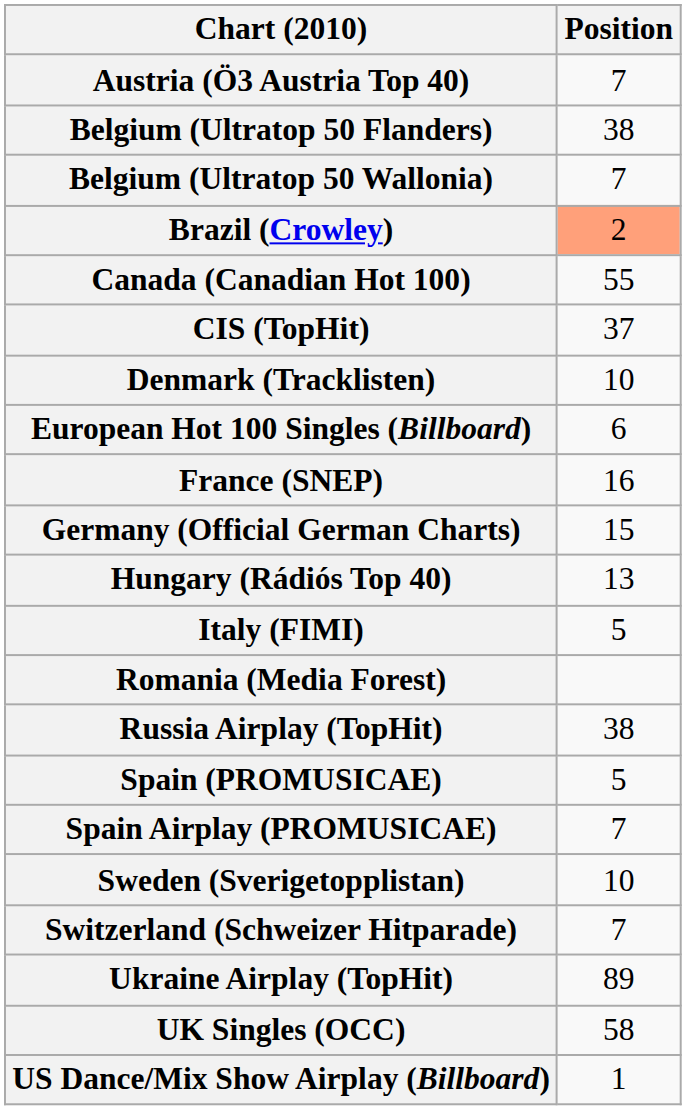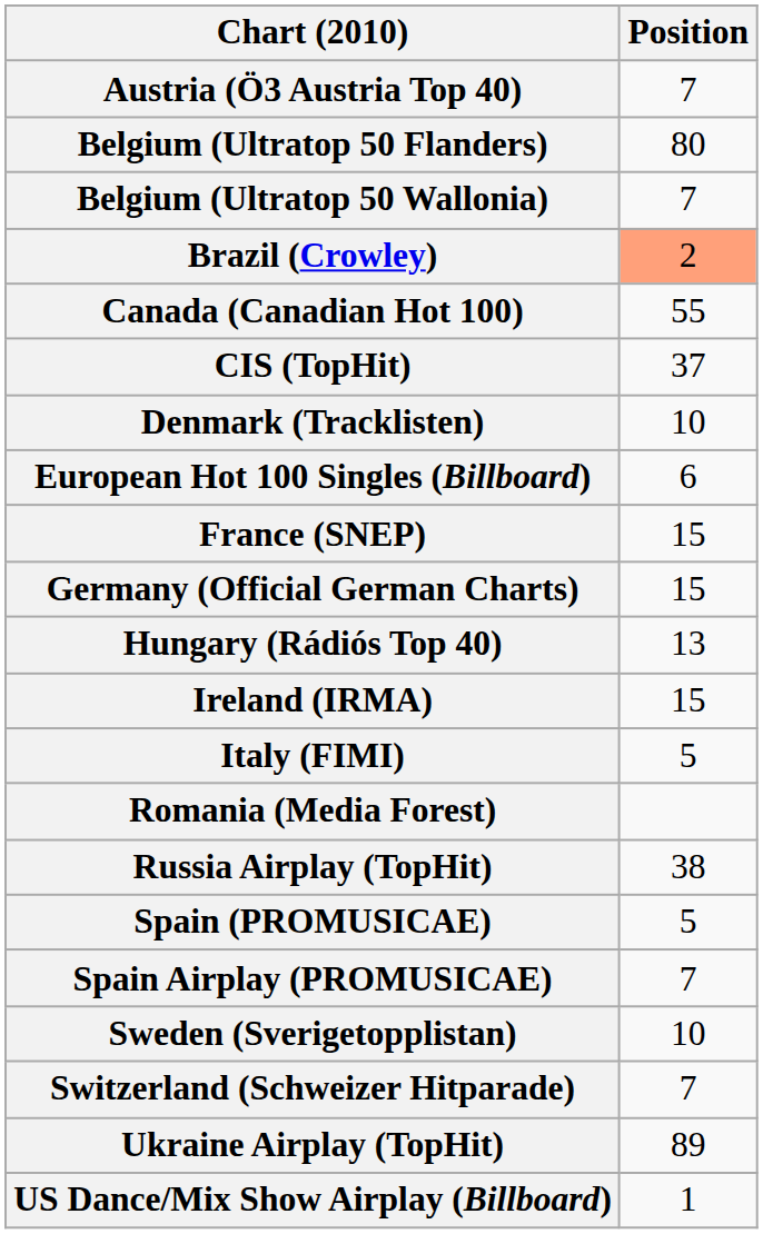 <table class="wikitable sortable plainrowheaders" style="text-align:center">
 <tr>
 <th scope="col">Chart (2010)</th>
 <th scope="col">Position</th>
 </tr>
 <tr>
 <th scope="row">Austria (Ö3 Austria Top 40)</th>
 <td>7</td>
 </tr>
 <tr>
 <th scope="row">Belgium (Ultratop 50 Flanders)</th>
-<td>38</td>
+<td>80</td>
 </tr>
 <tr>
 <th scope="row">Belgium (Ultratop 50 Wallonia)</th>
 <td>7</td>
 </tr>
 <tr>
 <th scope="row">Brazil (<a href='#'>Crowley</a>)</th>
 <td style="background: lightsalmon;">2</td>
 </tr>
 <tr>
 <th scope="row">Canada (Canadian Hot 100)</th>
 <td>55</td>
 </tr>
 <tr>
 <th scope="row">CIS (TopHit)</th>
 <td>37</td>
 </tr>
 <tr>
 <th scope="row">Denmark (Tracklisten)</th>
 <td>10</td>
 </tr>
 <tr>
 <th scope="row">European Hot 100 Singles (<em>Billboard</em>)</th>
 <td>6</td>
 </tr>
 <tr>
 <th scope="row">France (SNEP)</th>
-<td>16</td>
+<td>15</td>
 </tr>
 <tr>
 <th scope="row">Germany (Official German Charts)</th>
 <td>15</td>
 </tr>
 <tr>
 <th scope="row">Hungary (Rádiós Top 40)</th>
 <td>13</td>
+</tr>
+<tr>
+<th scope="row">Ireland (IRMA)</th>
+<td>15</td>
 </tr>
 <tr>
 <th scope="row">Italy (FIMI)</th>
 <td>5</td>
 </tr>
 <tr>
 <th scope="row">Romania (Media Forest)</th>
 <td></td>
 </tr>
 <tr>
 <th scope="row">Russia Airplay (TopHit)</th>
 <td>38</td>
 </tr>
 <tr>
 <th scope="row">Spain (PROMUSICAE)</th>
 <td>5</td>
 </tr>
 <tr>
 <th scope="row">Spain Airplay (PROMUSICAE)</th>
 <td>7</td>
 </tr>
 <tr>
 <th scope="row">Sweden (Sverigetopplistan)</th>
 <td>10</td>
 </tr>
 <tr>
 <th scope="row">Switzerland (Schweizer Hitparade)</th>
 <td>7</td>
 </tr>
 <tr>
 <th scope="row">Ukraine Airplay (TopHit)</th>
 <td>89</td>
 </tr>
 <tr>
-<th scope="row">UK Singles (OCC)</th>
-<td>58</td>
-</tr>
-<tr>
 <th scope="row">US Dance/Mix Show Airplay (<em>Billboard</em>)</th>
 <td>1</td>
 </tr>
 </table>
